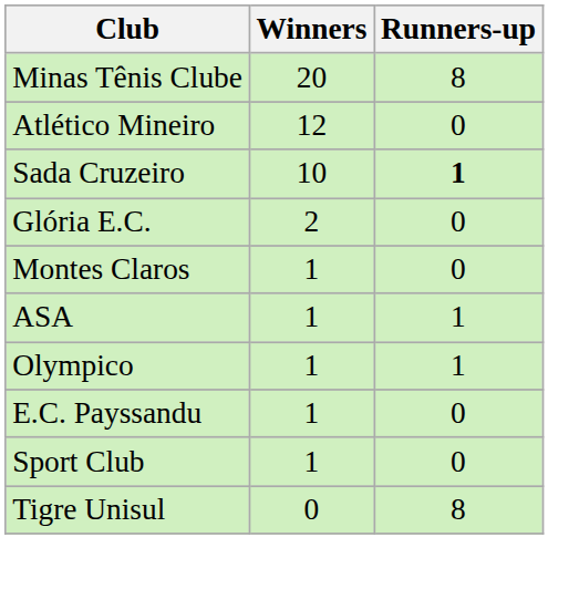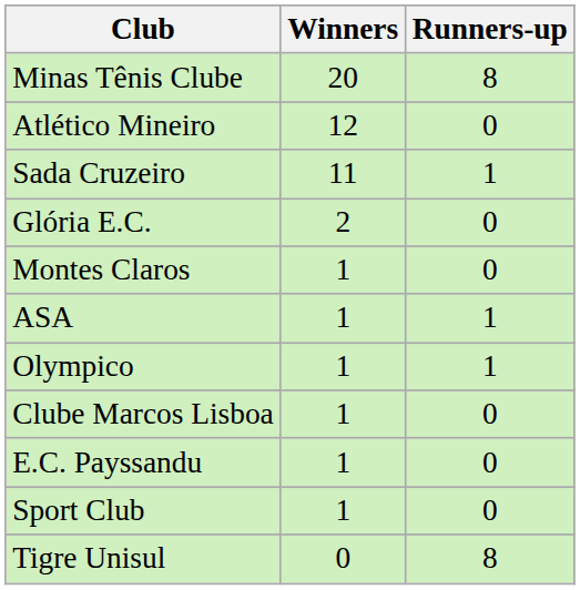 <table class="wikitable sortable">
 <tr>
 <th bgcolor=#9ACD32><span>Club</span></th>
 <th bgcolor=#9ACD32><span>Winners</span></th>
 <th bgcolor=#9ACD32><span>Runners-up</span></th>
 </tr>
 <tr bgcolor=#D0F0C0>
 <td>Minas Tênis Clube</td>
 <td align="center">20</td>
 <td align="center">8</td>
 </tr>
 <tr bgcolor=#D0F0C0>
 <td>Atlético Mineiro</td>
 <td align="center">12</td>
 <td align="center">0</td>
 </tr>
 <tr bgcolor=#D0F0C0>
 <td>Sada Cruzeiro</td>
-<td align="center">10</td>
-<td align="center"><strong>1</strong></td>
+<td align="center">11</td>
+<td align="center">1</td>
 </tr>
 <tr bgcolor=#D0F0C0>
 <td>Glória E.C.</td>
 <td align="center">2</td>
 <td align="center">0</td>
 </tr>
 <tr bgcolor=#D0F0C0>
 <td>Montes Claros</td>
 <td align="center">1</td>
 <td align="center">0</td>
 </tr>
 <tr bgcolor=#D0F0C0>
 <td>ASA</td>
 <td align="center">1</td>
 <td align="center">1</td>
 </tr>
 <tr bgcolor=#D0F0C0>
 <td>Olympico</td>
 <td align="center">1</td>
 <td align="center">1</td>
 </tr>
 <tr bgcolor=#D0F0C0>
+<td>Clube Marcos Lisboa</td>
+<td align="center">1</td>
+<td align="center">0</td>
+</tr>
+<tr bgcolor=#D0F0C0>
 <td>E.C. Payssandu</td>
 <td align="center">1</td>
 <td align="center">0</td>
 </tr>
 <tr bgcolor=#D0F0C0>
 <td>Sport Club</td>
 <td align="center">1</td>
 <td align="center">0</td>
 </tr>
 <tr bgcolor=#D0F0C0>
 <td>Tigre Unisul</td>
 <td align="center">0</td>
 <td align="center">8</td>
 </tr>
 </table>
